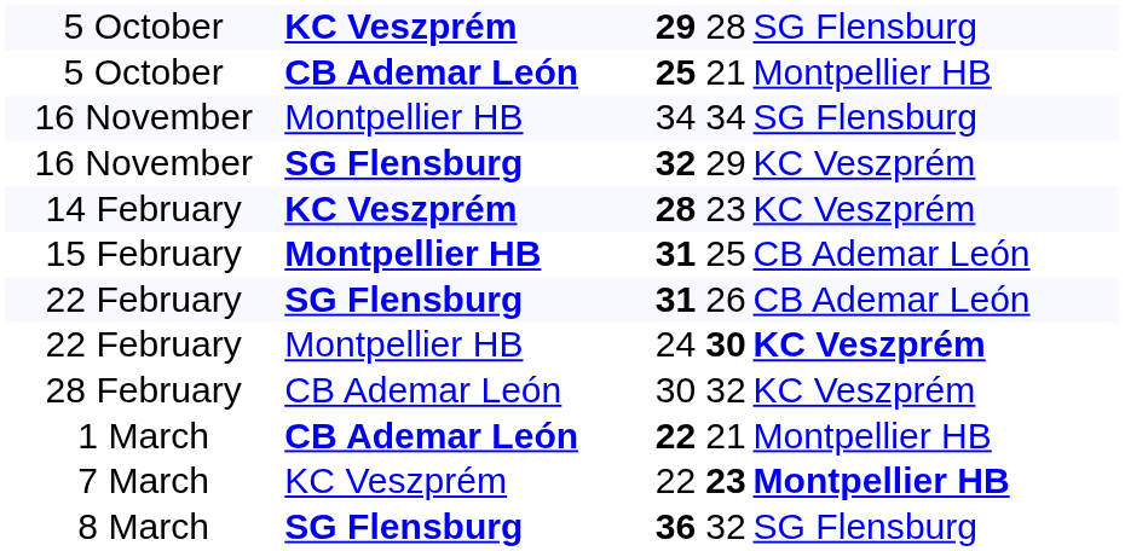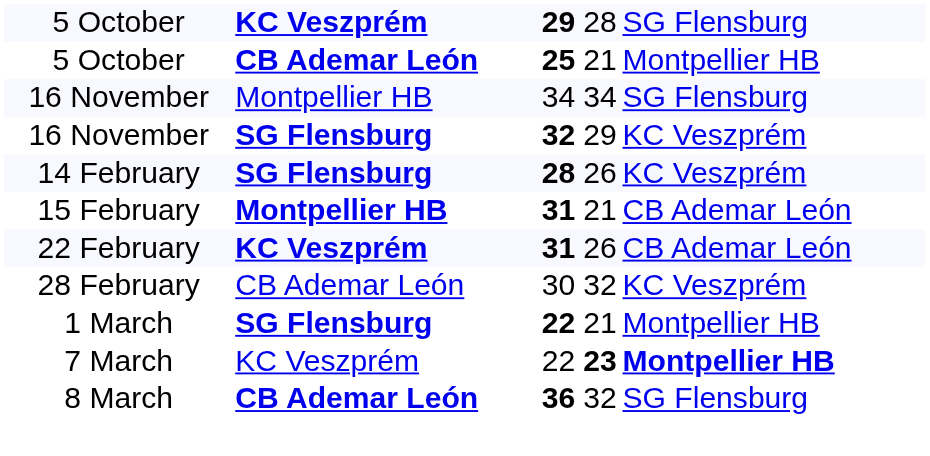 <table border="0" cellspacing="0" cellpadding="1">
 <tr align="center"  bgcolor="#F8F8FF">
 <td width="120">5 October</td>
 <td width="160" align="left"><strong><a href='#'>KC Veszprém</a> </strong></td>
 <td width="20"><strong>29</strong></td>
 <td width="20">28</td>
 <td width="160" align="left"><a href='#'>SG Flensburg</a></td>
 </tr>
 <tr align="center">
 <td width="120">5 October</td>
 <td width="160" align="left"><strong><a href='#'>CB Ademar León</a></strong></td>
 <td width="20"><strong>25</strong></td>
 <td width="20">21</td>
 <td width="160" align="left"><a href='#'>Montpellier HB</a></td>
 </tr>
 <tr align="center"  bgcolor="#F8F8FF">
 <td width="120">16 November</td>
 <td width="160" align="left"><a href='#'>Montpellier HB</a></td>
 <td width="20">34</td>
 <td width="20">34</td>
 <td width="160" align="left"><a href='#'>SG Flensburg</a></td>
 </tr>
 <tr align="center">
 <td width="120">16 November</td>
 <td width="160" align="left"><strong><a href='#'>SG Flensburg</a></strong></td>
 <td width="20"><strong>32</strong></td>
 <td width="20">29</td>
 <td width="160" align="left"><a href='#'>KC Veszprém</a></td>
 </tr>
 <tr align="center" bgcolor="#F8F8FF">
 <td width="120">14 February</td>
-<td width="160" align="left"><strong> <a href='#'>KC Veszprém</a> </strong></td>
+<td width="160" align="left"><strong> <a href='#'>SG Flensburg</a></strong></td>
 <td width="20"><strong>28</strong></td>
-<td width="20">23</td>
+<td width="20">26</td>
 <td width="160" align="left"><a href='#'>KC Veszprém</a></td>
 </tr>
 <tr align="center">
 <td width="120">15 February</td>
 <td width="160" align="left"><strong><a href='#'>Montpellier HB</a></strong></td>
 <td width="20"><strong>31</strong></td>
-<td width="20">25</td>
+<td width="20">21</td>
 <td width="160" align="left"><a href='#'>CB Ademar León</a></td>
 </tr>
 <tr align="center"  bgcolor="#F8F8FF">
 <td width="120">22 February</td>
-<td width="160" align="left"><strong> <a href='#'>SG Flensburg</a></strong></td>
+<td width="160" align="left"><strong> <a href='#'>KC Veszprém</a> </strong></td>
 <td width="20"><strong>31</strong></td>
 <td width="20">26</td>
 <td width="160" align="left"><a href='#'>CB Ademar León</a></td>
-</tr>
-<tr align="center">
-<td width="120">22 February</td>
-<td width="160" align="left"><a href='#'>Montpellier HB</a></td>
-<td width="20">24</td>
-<td width="20"><strong>30</strong></td>
-<td width="160" align="left"><strong><a href='#'>KC Veszprém</a></strong></td>
 </tr>
 <tr align="center">
 <td width="120">28 February</td>
 <td width="160" align="left"><a href='#'>CB Ademar León</a></td>
 <td width="20">30</td>
 <td width="20">32</td>
 <td width="160" align="left"><a href='#'>KC Veszprém</a></td>
 </tr>
 <tr align="center">
 <td width="120">1 March</td>
-<td width="160" align="left"><strong><a href='#'>CB Ademar León</a></strong></td>
+<td width="160" align="left"><strong><a href='#'>SG Flensburg</a></strong></td>
 <td width="20"><strong>22</strong></td>
 <td width="20">21</td>
 <td width="160" align="left"><a href='#'>Montpellier HB</a></td>
 </tr>
 <tr align="center">
 <td width="120">7 March</td>
 <td width="160" align="left"><a href='#'>KC Veszprém</a></td>
 <td width="20">22</td>
 <td width="20"><strong>23</strong></td>
 <td width="160" align="left"><strong><a href='#'>Montpellier HB</a></strong></td>
 </tr>
 <tr align="center">
 <td width="120">8 March</td>
-<td width="160" align="left"><strong><a href='#'>SG Flensburg</a></strong></td>
+<td width="160" align="left"><strong><a href='#'>CB Ademar León</a></strong></td>
 <td width="20"><strong>36</strong></td>
 <td width="20">32</td>
 <td width="160" align="left"><a href='#'>SG Flensburg</a></td>
 </tr>
 </table>
